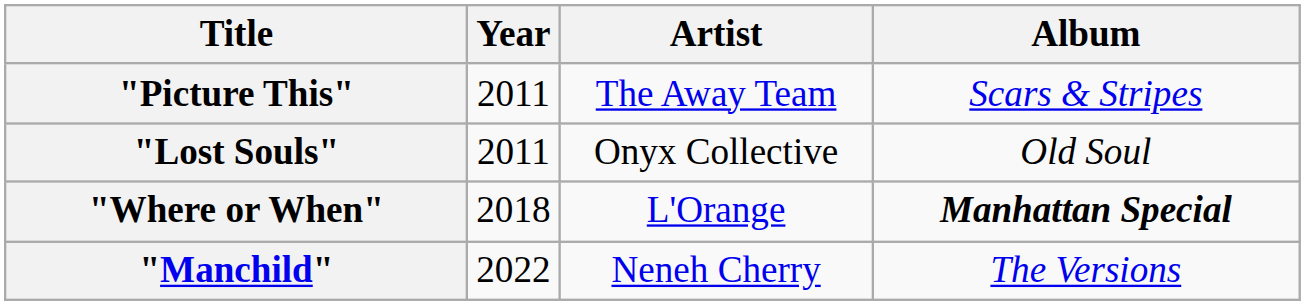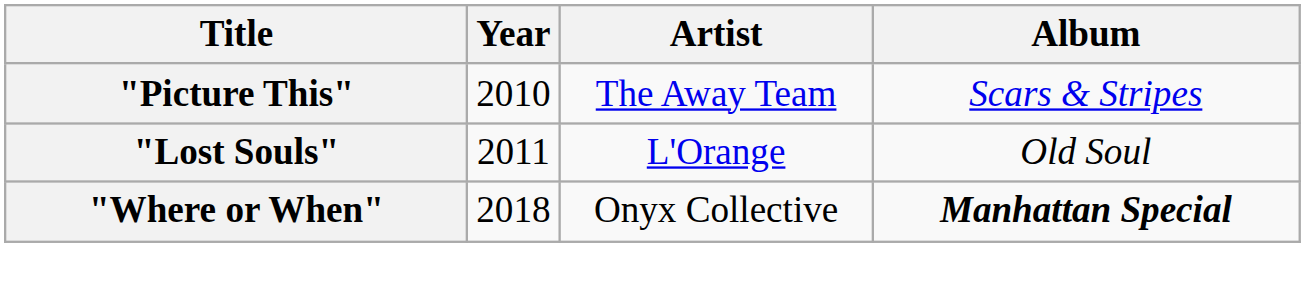 <table class="wikitable plainrowheaders" style="text-align:center">
 <tr>
 <th scope="col" style="width:12em;">Title</th>
 <th scope="col" style="width:1em;">Year</th>
 <th scope="col" style="width:8em;">Artist</th>
 <th scope="col" style="width:11em;">Album</th>
 </tr>
 <tr>
 <th scope="row">"Picture This"</th>
-<td>2011</td>
+<td>2010</td>
 <td><a href='#'>The Away Team</a></td>
 <td><em><a href='#'>Scars & Stripes</a></em></td>
 </tr>
 <tr>
 <th scope="row">"Lost Souls"</th>
 <td>2011</td>
-<td>Onyx Collective</td>
+<td><a href='#'>L'Orange</a></td>
 <td><em>Old Soul</em></td>
 </tr>
 <tr>
 <th scope="row">"Where or When"</th>
 <td>2018</td>
-<td><a href='#'>L'Orange</a></td>
+<td>Onyx Collective</td>
 <td><strong><em>Manhattan Special</em></strong></td>
 </tr>
-<tr>
-<th scope="row">"<a href='#'>Manchild</a>"</th>
-<td>2022</td>
-<td><a href='#'>Neneh Cherry</a></td>
-<td><em><a href='#'>The Versions</a></em></td>
-</tr>
 </table>
